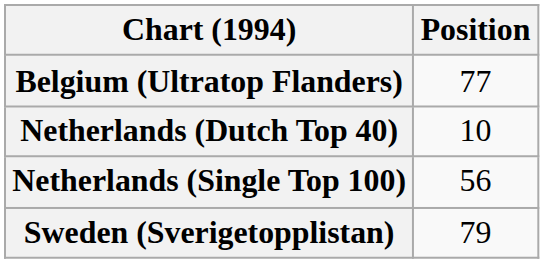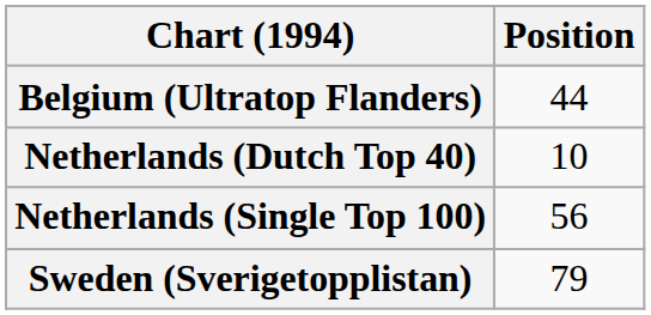 <table class="wikitable sortable plainrowheaders" style="text-align:center">
 <tr>
 <th scope="col">Chart (1994)</th>
 <th scope="col">Position</th>
 </tr>
 <tr>
 <th scope="row">Belgium (Ultratop Flanders)</th>
-<td>77</td>
+<td>44</td>
 </tr>
 <tr>
 <th scope="row">Netherlands (Dutch Top 40)</th>
 <td>10</td>
 </tr>
 <tr>
 <th scope="row">Netherlands (Single Top 100)</th>
 <td>56</td>
 </tr>
 <tr>
 <th scope="row">Sweden (Sverigetopplistan)</th>
 <td>79</td>
 </tr>
 </table>
